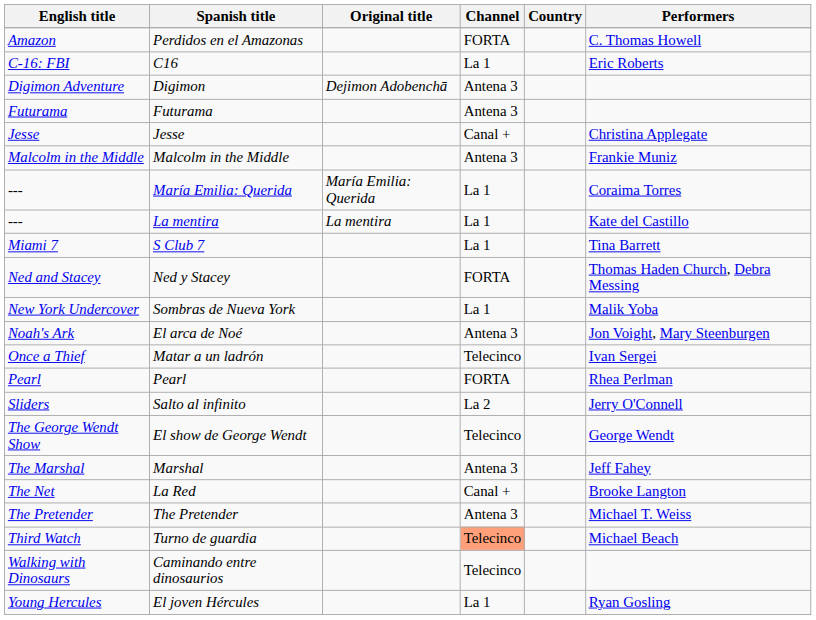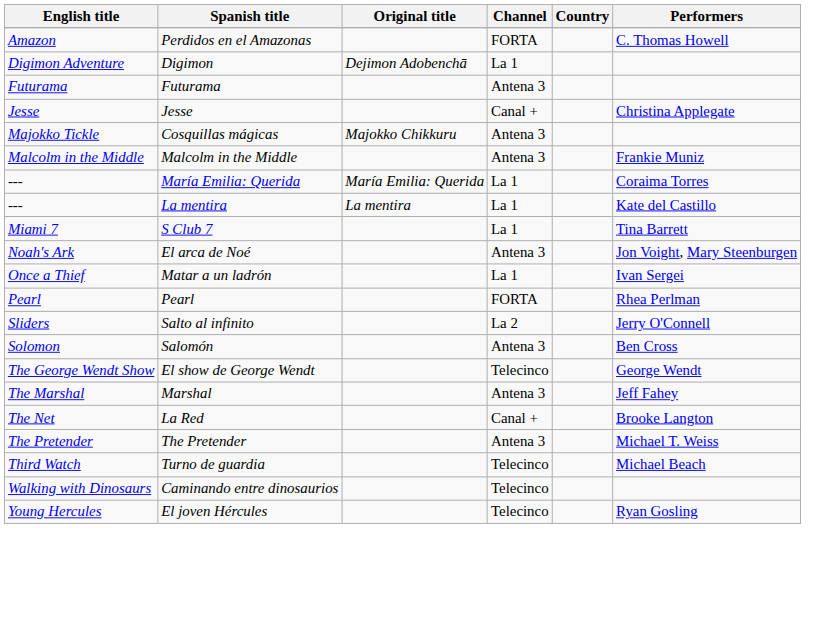 <table class="wikitable sortable">
 <tr bgcolor="#ececec" valign=top>
 <th>English title</th>
 <th>Spanish title</th>
 <th>Original title</th>
 <th>Channel</th>
 <th>Country</th>
 <th>Performers</th>
 </tr>
 <tr>
 </tr>
 <tr>
 <td><em> <a href='#'>Amazon</a> </em></td>
 <td><em>Perdidos en el Amazonas</em></td>
 <td></td>
 <td>FORTA</td>
 <td></td>
 <td><a href='#'>C. Thomas Howell</a></td>
 </tr>
 <tr>
-<td><em> <a href='#'>C-16: FBI</a> </em></td>
-<td><em>C16</em></td>
-<td></td>
-<td>La 1</td>
-<td></td>
-<td><a href='#'>Eric Roberts</a></td>
-</tr>
-<tr>
 <td><em> <a href='#'>Digimon Adventure</a> </em></td>
 <td><em>Digimon</em></td>
 <td><em>Dejimon Adobenchā</em></td>
-<td>Antena 3</td>
+<td>La 1</td>
 <td></td>
 <td></td>
 </tr>
 <tr>
 <td><em> <a href='#'>Futurama</a> </em></td>
 <td><em>Futurama</em></td>
 <td></td>
 <td>Antena 3</td>
 <td></td>
 <td></td>
 </tr>
 <tr>
 <td><em> <a href='#'>Jesse</a> </em></td>
 <td><em>Jesse</em></td>
 <td></td>
 <td>Canal +</td>
 <td></td>
 <td><a href='#'>Christina Applegate</a></td>
+</tr>
+<tr>
+<td><em> <a href='#'>Majokko Tickle</a> </em></td>
+<td><em>Cosquillas mágicas</em></td>
+<td><em>Majokko Chikkuru</em></td>
+<td>Antena 3</td>
+<td></td>
+<td></td>
 </tr>
 <tr>
 <td><em> <a href='#'>Malcolm in the Middle</a> </em></td>
 <td><em>Malcolm in the Middle</em></td>
 <td></td>
 <td>Antena 3</td>
 <td></td>
 <td><a href='#'>Frankie Muniz</a></td>
 </tr>
 <tr>
 <td>---</td>
 <td><em><a href='#'>María Emilia: Querida</a></em></td>
 <td><em>María Emilia: Querida</em></td>
 <td>La 1</td>
 <td></td>
 <td><a href='#'>Coraima Torres</a></td>
 </tr>
 <tr>
 <td>---</td>
 <td><em><a href='#'>La mentira</a></em></td>
 <td><em>La mentira</em></td>
 <td>La 1</td>
 <td></td>
 <td><a href='#'>Kate del Castillo</a></td>
 </tr>
 <tr>
 <td><em> <a href='#'>Miami 7</a> </em></td>
 <td><em><a href='#'>S Club 7</a></em></td>
 <td></td>
 <td>La 1</td>
 <td></td>
 <td><a href='#'>Tina Barrett</a></td>
 </tr>
 <tr>
-<td><em> <a href='#'>Ned and Stacey</a> </em></td>
-<td><em>Ned y Stacey</em></td>
-<td></td>
-<td>FORTA</td>
-<td></td>
-<td><a href='#'>Thomas Haden Church</a>, <a href='#'>Debra Messing</a></td>
-</tr>
-<tr>
-<td><em> <a href='#'>New York Undercover</a> </em></td>
-<td><em>Sombras de Nueva York</em></td>
-<td></td>
-<td>La 1</td>
-<td></td>
-<td><a href='#'>Malik Yoba</a></td>
-</tr>
-<tr>
 <td><em> <a href='#'>Noah's Ark</a> </em></td>
 <td><em>El arca de Noé</em></td>
 <td></td>
 <td>Antena 3</td>
 <td></td>
 <td><a href='#'>Jon Voight</a>, <a href='#'>Mary Steenburgen</a></td>
 </tr>
 <tr>
 <td><em> <a href='#'>Once a Thief</a> </em></td>
 <td><em>Matar a un ladrón</em></td>
 <td></td>
-<td>Telecinco</td>
+<td>La 1</td>
 <td></td>
 <td><a href='#'>Ivan Sergei</a></td>
 </tr>
 <tr>
 <td><em> <a href='#'>Pearl</a> </em></td>
 <td><em>Pearl</em></td>
 <td></td>
 <td>FORTA</td>
 <td></td>
 <td><a href='#'>Rhea Perlman</a></td>
 </tr>
 <tr>
 <td><em> <a href='#'>Sliders</a> </em></td>
 <td><em>Salto al infinito</em></td>
 <td></td>
 <td>La 2</td>
 <td></td>
 <td><a href='#'>Jerry O'Connell</a></td>
+</tr>
+<tr>
+<td><em> <a href='#'>Solomon</a> </em></td>
+<td><em>Salomón</em></td>
+<td></td>
+<td>Antena 3</td>
+<td></td>
+<td><a href='#'>Ben Cross</a></td>
 </tr>
 <tr>
 <td><em> <a href='#'>The George Wendt Show</a> </em></td>
 <td><em>El show de George Wendt</em></td>
 <td></td>
 <td>Telecinco</td>
 <td></td>
 <td><a href='#'>George Wendt</a></td>
 </tr>
 <tr>
 <td><em> <a href='#'>The Marshal</a> </em></td>
 <td><em>Marshal</em></td>
 <td></td>
 <td>Antena 3</td>
 <td></td>
 <td><a href='#'>Jeff Fahey</a></td>
 </tr>
 <tr>
 <td><em> <a href='#'>The Net</a> </em></td>
 <td><em>La Red</em></td>
 <td></td>
 <td>Canal +</td>
 <td></td>
 <td><a href='#'>Brooke Langton</a></td>
 </tr>
 <tr>
 <td><em> <a href='#'>The Pretender</a> </em></td>
 <td><em>The Pretender</em></td>
 <td></td>
 <td>Antena 3</td>
 <td></td>
 <td><a href='#'>Michael T. Weiss</a></td>
 </tr>
 <tr>
 <td><em> <a href='#'>Third Watch</a> </em></td>
 <td><em>Turno de guardia</em></td>
 <td></td>
-<td style="background: lightsalmon;">Telecinco</td>
+<td>Telecinco</td>
 <td></td>
 <td><a href='#'>Michael Beach</a></td>
 </tr>
 <tr>
 <td><em> <a href='#'>Walking with Dinosaurs</a> </em></td>
 <td><em>Caminando entre dinosaurios</em></td>
 <td></td>
 <td>Telecinco</td>
 <td></td>
 <td></td>
 </tr>
 <tr>
 <td><em> <a href='#'>Young Hercules</a> </em></td>
 <td><em>El joven Hércules</em></td>
 <td></td>
-<td>La 1</td>
+<td>Telecinco</td>
 <td></td>
 <td><a href='#'>Ryan Gosling</a></td>
 </tr>
 </table>
